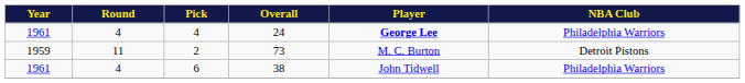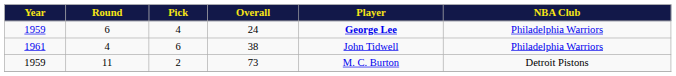 <table class="wikitable" style="width:80%;">
 <tr style="text-align:center; background:#121849; color:#f8e616;">
 <td><strong>Year</strong></td>
 <td><strong>Round</strong></td>
 <td><strong>Pick</strong></td>
 <td><strong>Overall</strong></td>
 <td><strong>Player</strong></td>
 <td><strong>NBA Club</strong></td>
 </tr>
 <tr style="text-align:center;" bgcolor="">
-<td><a href='#'>1961</a></td>
-<td>4</td>
+<td><a href='#'>1959</a></td>
+<td>6</td>
 <td>4</td>
 <td>24</td>
 <td><strong><a href='#'>George Lee</a></strong></td>
+<td><a href='#'>Philadelphia Warriors</a></td>
+</tr>
+<tr style="text-align:center;" bgcolor="">
+<td><a href='#'>1961</a></td>
+<td>4</td>
+<td>6</td>
+<td>38</td>
+<td><a href='#'>John Tidwell</a></td>
 <td><a href='#'>Philadelphia Warriors</a></td>
 </tr>
 <tr style="text-align:center;" bgcolor="">
 <td>1959</td>
 <td>11</td>
 <td>2</td>
 <td>73</td>
 <td><a href='#'>M. C. Burton</a></td>
 <td>Detroit Pistons</td>
 </tr>
 <tr style="text-align:center;" bgcolor="">
-<td><a href='#'>1961</a></td>
-<td>4</td>
-<td>6</td>
-<td>38</td>
-<td><a href='#'>John Tidwell</a></td>
-<td><a href='#'>Philadelphia Warriors</a></td>
-</tr>
-<tr style="text-align:center;" bgcolor="">
 </tr>
 </table>
